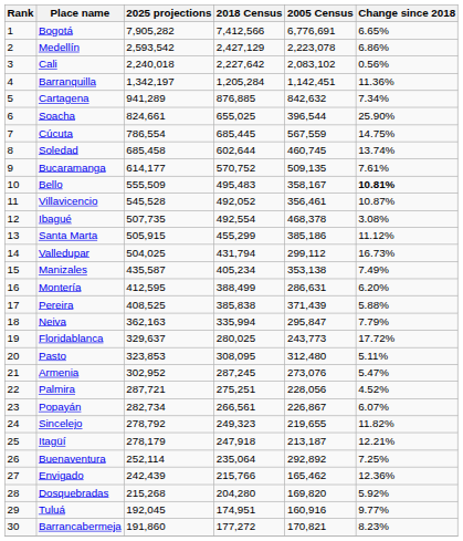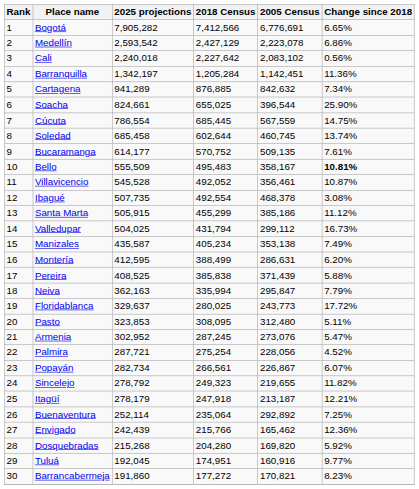 <table class="wikitable sortable">
 <tr>
 <th>Rank</th>
 <th>Place name</th>
 <th>2025 projections</th>
 <th>2018 Census</th>
 <th>2005 Census</th>
 <th>Change since 2018</th>
 </tr>
 <tr>
 <td>1</td>
 <td><a href='#'>Bogotá</a></td>
 <td>7,905,282</td>
 <td>7,412,566</td>
 <td>6,776,691</td>
 <td>6.65%</td>
 </tr>
 <tr>
 <td>2</td>
 <td><a href='#'>Medellín</a></td>
 <td>2,593,542</td>
 <td>2,427,129</td>
 <td>2,223,078</td>
 <td>6.86%</td>
 </tr>
 <tr>
 <td>3</td>
 <td><a href='#'>Cali</a></td>
 <td>2,240,018</td>
 <td>2,227,642</td>
 <td>2,083,102</td>
 <td>0.56%</td>
 </tr>
 <tr>
 <td>4</td>
 <td><a href='#'>Barranquilla</a></td>
 <td>1,342,197</td>
 <td>1,205,284</td>
 <td>1,142,451</td>
 <td>11.36%</td>
 </tr>
 <tr>
 <td>5</td>
 <td><a href='#'>Cartagena</a></td>
 <td>941,289</td>
 <td>876,885</td>
 <td>842,632</td>
 <td>7.34%</td>
 </tr>
 <tr>
 <td>6</td>
 <td><a href='#'>Soacha</a></td>
 <td>824,661</td>
 <td>655,025</td>
 <td>396,544</td>
 <td>25.90%</td>
 </tr>
 <tr>
 <td>7</td>
 <td><a href='#'>Cúcuta</a></td>
 <td>786,554</td>
 <td>685,445</td>
 <td>567,559</td>
 <td>14.75%</td>
 </tr>
 <tr>
 <td>8</td>
 <td><a href='#'>Soledad</a></td>
 <td>685,458</td>
 <td>602,644</td>
 <td>460,745</td>
 <td>13.74%</td>
 </tr>
 <tr>
 <td>9</td>
 <td><a href='#'>Bucaramanga</a></td>
 <td>614,177</td>
 <td>570,752</td>
 <td>509,135</td>
 <td>7.61%</td>
 </tr>
 <tr>
 <td>10</td>
 <td><a href='#'>Bello</a></td>
 <td>555,509</td>
 <td>495,483</td>
 <td>358,167</td>
 <td><strong>10.81%</strong></td>
 </tr>
 <tr>
 <td>11</td>
 <td><a href='#'>Villavicencio</a></td>
 <td>545,528</td>
 <td>492,052</td>
 <td>356,461</td>
 <td>10.87%</td>
 </tr>
 <tr>
 <td>12</td>
 <td><a href='#'>Ibagué</a></td>
 <td>507,735</td>
 <td>492,554</td>
 <td>468,378</td>
 <td>3.08%</td>
 </tr>
 <tr>
 <td>13</td>
 <td><a href='#'>Santa Marta</a></td>
 <td>505,915</td>
 <td>455,299</td>
 <td>385,186</td>
 <td>11.12%</td>
 </tr>
 <tr>
 <td>14</td>
 <td><a href='#'>Valledupar</a></td>
 <td>504,025</td>
 <td>431,794</td>
 <td>299,112</td>
 <td>16.73%</td>
 </tr>
 <tr>
 <td>15</td>
 <td><a href='#'>Manizales</a></td>
 <td>435,587</td>
 <td>405,234</td>
 <td>353,138</td>
 <td>7.49%</td>
 </tr>
 <tr>
 <td>16</td>
 <td><a href='#'>Montería</a></td>
 <td>412,595</td>
 <td>388,499</td>
 <td>286,631</td>
 <td>6.20%</td>
 </tr>
 <tr>
 <td>17</td>
 <td><a href='#'>Pereira</a></td>
 <td>408,525</td>
 <td>385,838</td>
 <td>371,439</td>
 <td>5.88%</td>
 </tr>
 <tr>
 <td>18</td>
 <td><a href='#'>Neiva</a></td>
 <td>362,163</td>
 <td>335,994</td>
 <td>295,847</td>
 <td>7.79%</td>
 </tr>
 <tr>
 <td>19</td>
 <td><a href='#'>Floridablanca</a></td>
 <td>329,637</td>
 <td>280,025</td>
 <td>243,773</td>
 <td>17.72%</td>
 </tr>
 <tr>
 <td>20</td>
 <td><a href='#'>Pasto</a></td>
 <td>323,853</td>
 <td>308,095</td>
 <td>312,480</td>
 <td>5.11%</td>
 </tr>
 <tr>
 <td>21</td>
 <td><a href='#'>Armenia</a></td>
 <td>302,952</td>
 <td>287,245</td>
 <td>273,076</td>
 <td>5.47%</td>
 </tr>
 <tr>
 <td>22</td>
 <td><a href='#'>Palmira</a></td>
 <td>287,721</td>
-<td>275,251</td>
+<td>275,254</td>
 <td>228,056</td>
 <td>4.52%</td>
 </tr>
 <tr>
 <td>23</td>
 <td><a href='#'>Popayán</a></td>
 <td>282,734</td>
 <td>266,561</td>
 <td>226,867</td>
 <td>6.07%</td>
 </tr>
 <tr>
 <td>24</td>
 <td><a href='#'>Sincelejo</a></td>
 <td>278,792</td>
 <td>249,323</td>
 <td>219,655</td>
 <td>11.82%</td>
 </tr>
 <tr>
 <td>25</td>
 <td><a href='#'>Itagüí</a></td>
 <td>278,179</td>
 <td>247,918</td>
 <td>213,187</td>
 <td>12.21%</td>
 </tr>
 <tr>
 <td>26</td>
 <td><a href='#'>Buenaventura</a></td>
 <td>252,114</td>
 <td>235,064</td>
 <td>292,892</td>
 <td>7.25%</td>
 </tr>
 <tr>
 <td>27</td>
 <td><a href='#'>Envigado</a></td>
 <td>242,439</td>
 <td>215,766</td>
 <td>165,462</td>
 <td>12.36%</td>
 </tr>
 <tr>
 <td>28</td>
 <td><a href='#'>Dosquebradas</a></td>
 <td>215,268</td>
 <td>204,280</td>
 <td>169,820</td>
 <td>5.92%</td>
 </tr>
 <tr>
 <td>29</td>
 <td><a href='#'>Tuluá</a></td>
 <td>192,045</td>
 <td>174,951</td>
 <td>160,916</td>
 <td>9.77%</td>
 </tr>
 <tr>
 <td>30</td>
 <td><a href='#'>Barrancabermeja</a></td>
 <td>191,860</td>
 <td>177,272</td>
 <td>170,821</td>
 <td>8.23%</td>
 </tr>
 <tr>
 </tr>
 </table>
